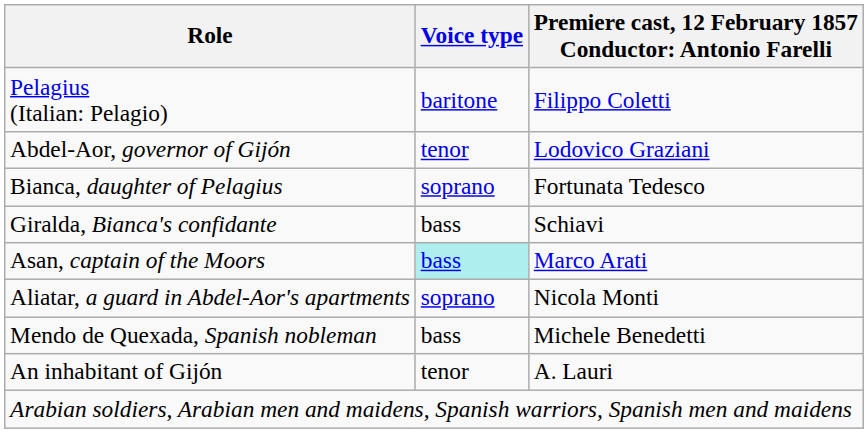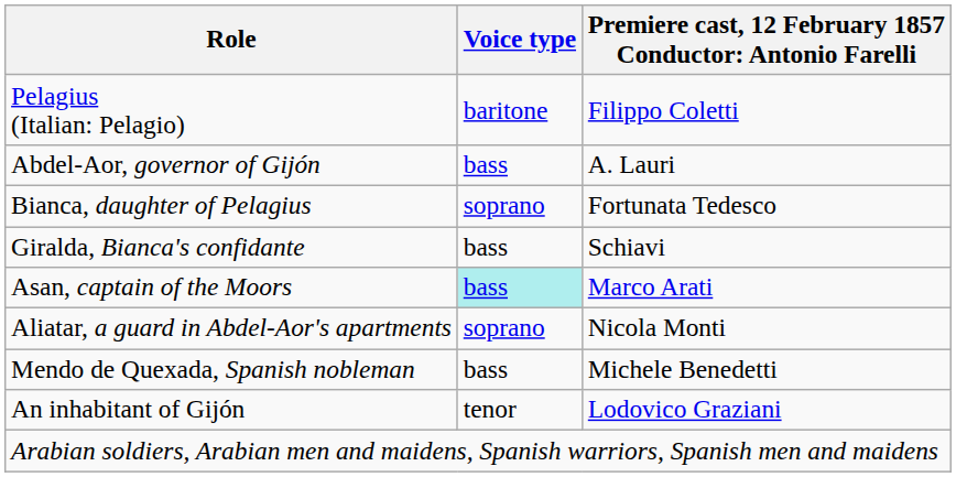 <table class=wikitable>
 <tr>
 <th>Role</th>
 <th><a href='#'>Voice type</a></th>
 <th>Premiere cast, 12 February 1857<br>Conductor: Antonio Farelli</th>
 </tr>
 <tr>
 <td><a href='#'>Pelagius</a><br>(Italian: Pelagio)</td>
 <td><a href='#'>baritone</a></td>
 <td><a href='#'>Filippo Coletti</a></td>
 </tr>
 <tr>
 <td>Abdel-Aor, <em>governor of Gijón</em></td>
-<td><a href='#'>tenor</a></td>
-<td><a href='#'>Lodovico Graziani</a></td>
+<td><a href='#'>bass</a></td>
+<td>A. Lauri</td>
 </tr>
 <tr>
 <td>Bianca, <em>daughter of Pelagius</em></td>
 <td><a href='#'>soprano</a></td>
 <td>Fortunata Tedesco</td>
 </tr>
 <tr>
 <td>Giralda, <em>Bianca's confidante</em></td>
 <td>bass</td>
 <td>Schiavi</td>
 </tr>
 <tr>
 <td>Asan, <em>captain of the Moors</em></td>
 <td style="background: paleturquoise;"><a href='#'>bass</a></td>
 <td><a href='#'>Marco Arati</a></td>
 </tr>
 <tr>
 <td>Aliatar, <em>a guard in Abdel-Aor's apartments</em></td>
 <td><a href='#'>soprano</a></td>
 <td>Nicola Monti</td>
 </tr>
 <tr>
 <td>Mendo de Quexada, <em>Spanish nobleman</em></td>
 <td>bass</td>
 <td>Michele Benedetti</td>
 </tr>
 <tr>
 <td>An inhabitant of Gijón</td>
 <td>tenor</td>
-<td>A. Lauri</td>
+<td><a href='#'>Lodovico Graziani</a></td>
 </tr>
 <tr>
 <td colspan="3"><em>Arabian soldiers, Arabian men and maidens, Spanish warriors, Spanish men and maidens</em></td>
 </tr>
 </table>
